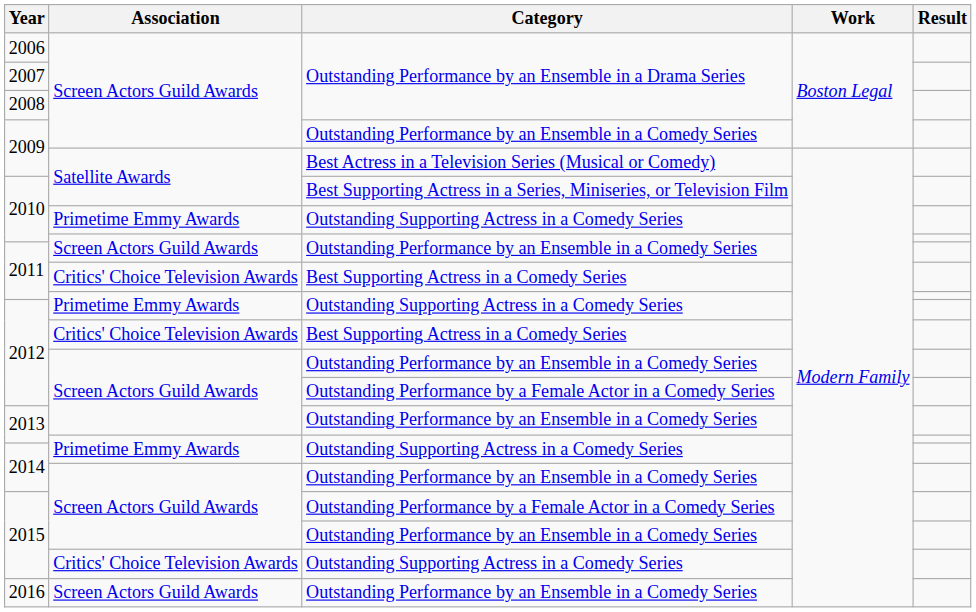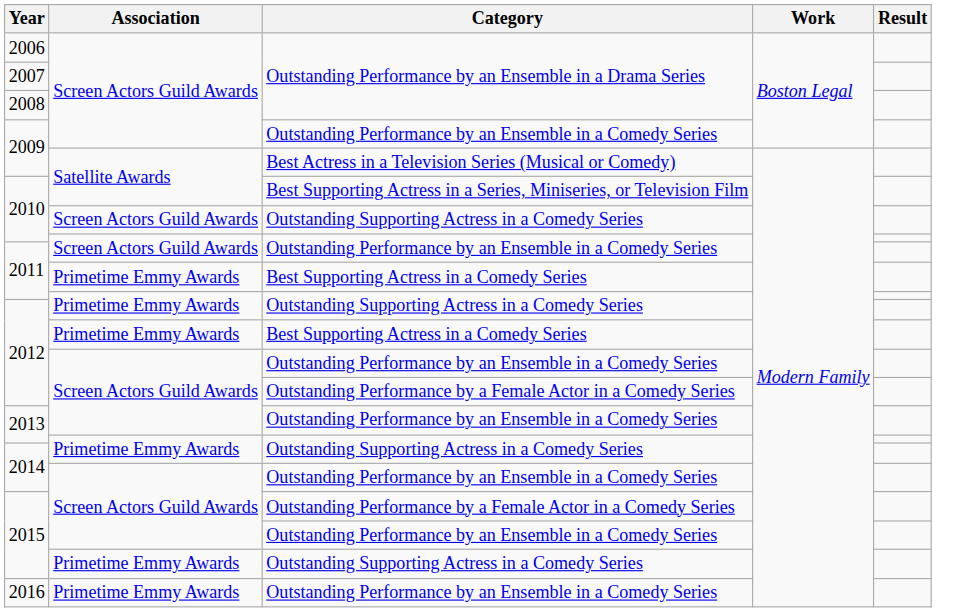 <table class="wikitable sortable">
 <tr>
 <th>Year</th>
 <th>Association</th>
 <th>Category</th>
 <th>Work</th>
 <th>Result</th>
 </tr>
 <tr>
 <td>2006</td>
 <td rowspan=4><a href='#'>Screen Actors Guild Awards</a></td>
 <td rowspan=3><a href='#'>Outstanding Performance by an Ensemble in a Drama Series</a></td>
 <td rowspan=4><em><a href='#'>Boston Legal</a></em></td>
 <td></td>
 </tr>
 <tr>
 <td>2007</td>
 <td></td>
 </tr>
 <tr>
 <td>2008</td>
 <td></td>
 </tr>
 <tr>
 <td rowspan="2">2009</td>
 <td><a href='#'>Outstanding Performance by an Ensemble in a Comedy Series</a></td>
 <td></td>
 </tr>
 <tr>
 <td rowspan=2><a href='#'>Satellite Awards</a></td>
 <td><a href='#'>Best Actress in a Television Series (Musical or Comedy)</a></td>
 <td rowspan=19><em><a href='#'>Modern Family</a></em></td>
 <td></td>
 </tr>
 <tr>
 <td rowspan="3">2010</td>
 <td><a href='#'>Best Supporting Actress in a Series, Miniseries, or Television Film</a></td>
 <td></td>
 </tr>
 <tr>
-<td><a href='#'>Primetime Emmy Awards</a></td>
+<td><a href='#'>Screen Actors Guild Awards</a></td>
 <td><a href='#'>Outstanding Supporting Actress in a Comedy Series</a></td>
 <td></td>
 </tr>
 <tr>
 <td rowspan=2><a href='#'>Screen Actors Guild Awards</a></td>
 <td rowspan=2><a href='#'>Outstanding Performance by an Ensemble in a Comedy Series</a></td>
 <td></td>
 </tr>
 <tr>
 <td rowspan="3">2011</td>
 <td></td>
 </tr>
 <tr>
-<td><a href='#'>Critics' Choice Television Awards</a></td>
+<td><a href='#'>Primetime Emmy Awards</a></td>
 <td><a href='#'>Best Supporting Actress in a Comedy Series</a></td>
 <td></td>
 </tr>
 <tr>
 <td rowspan=2><a href='#'>Primetime Emmy Awards</a></td>
 <td rowspan="2"><a href='#'>Outstanding Supporting Actress in a Comedy Series</a></td>
 <td></td>
 </tr>
 <tr>
 <td rowspan="4">2012</td>
 <td></td>
 </tr>
 <tr>
-<td><a href='#'>Critics' Choice Television Awards</a></td>
+<td><a href='#'>Primetime Emmy Awards</a></td>
 <td><a href='#'>Best Supporting Actress in a Comedy Series</a></td>
 <td></td>
 </tr>
 <tr>
 <td rowspan=3><a href='#'>Screen Actors Guild Awards</a></td>
 <td><a href='#'>Outstanding Performance by an Ensemble in a Comedy Series</a></td>
 <td></td>
 </tr>
 <tr>
 <td><a href='#'>Outstanding Performance by a Female Actor in a Comedy Series</a></td>
 <td></td>
 </tr>
 <tr>
 <td rowspan="2">2013</td>
 <td><a href='#'>Outstanding Performance by an Ensemble in a Comedy Series</a></td>
 <td></td>
 </tr>
 <tr>
 <td rowspan=2><a href='#'>Primetime Emmy Awards</a></td>
 <td rowspan="2"><a href='#'>Outstanding Supporting Actress in a Comedy Series</a></td>
 <td></td>
 </tr>
 <tr>
 <td rowspan="2">2014</td>
 <td></td>
 </tr>
 <tr>
 <td rowspan=3><a href='#'>Screen Actors Guild Awards</a></td>
 <td><a href='#'>Outstanding Performance by an Ensemble in a Comedy Series</a></td>
 <td></td>
 </tr>
 <tr>
 <td rowspan="3">2015</td>
 <td><a href='#'>Outstanding Performance by a Female Actor in a Comedy Series</a></td>
 <td></td>
 </tr>
 <tr>
 <td><a href='#'>Outstanding Performance by an Ensemble in a Comedy Series</a></td>
 <td></td>
 </tr>
 <tr>
-<td><a href='#'>Critics' Choice Television Awards</a></td>
+<td><a href='#'>Primetime Emmy Awards</a></td>
 <td><a href='#'>Outstanding Supporting Actress in a Comedy Series</a></td>
 <td></td>
 </tr>
 <tr>
 <td>2016</td>
-<td><a href='#'>Screen Actors Guild Awards</a></td>
+<td><a href='#'>Primetime Emmy Awards</a></td>
 <td><a href='#'>Outstanding Performance by an Ensemble in a Comedy Series</a></td>
 <td></td>
 </tr>
 </table>
